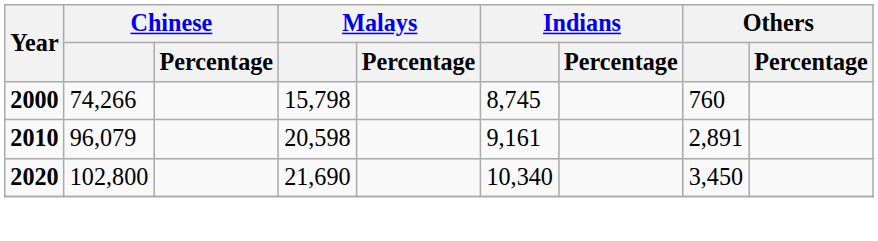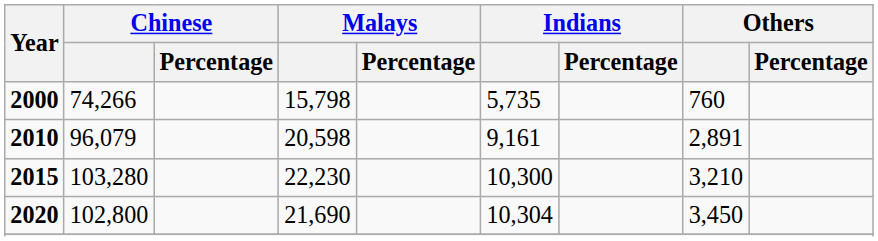 <table class="wikitable sortable">
 <tr>
 <th rowspan="2">Year</th>
 <th colspan="2"><a href='#'>Chinese</a></th>
 <th colspan="2"><a href='#'>Malays</a></th>
 <th colspan="2"><a href='#'>Indians</a></th>
 <th colspan="2">Others</th>
 </tr>
 <tr>
 <th><a href='#'></a></th>
 <th>Percentage</th>
 <th></th>
 <th>Percentage</th>
 <th></th>
 <th>Percentage</th>
 <th></th>
 <th>Percentage</th>
 </tr>
 <tr>
 <td><strong>2000</strong></td>
 <td>74,266</td>
 <td></td>
 <td>15,798</td>
 <td></td>
-<td>8,745</td>
+<td>5,735</td>
 <td></td>
 <td>760</td>
 <td></td>
 </tr>
 <tr>
 <td><strong>2010</strong></td>
 <td>96,079</td>
 <td></td>
 <td>20,598</td>
 <td></td>
 <td>9,161</td>
 <td></td>
 <td>2,891</td>
 <td></td>
 </tr>
 <tr>
+<td><strong>2015</strong></td>
+<td>103,280</td>
+<td></td>
+<td>22,230</td>
+<td></td>
+<td>10,300</td>
+<td></td>
+<td>3,210</td>
+<td></td>
+</tr>
+<tr>
 <td><strong>2020</strong></td>
 <td>102,800</td>
 <td></td>
 <td>21,690</td>
 <td></td>
-<td>10,340</td>
+<td>10,304</td>
 <td></td>
 <td>3,450</td>
 <td></td>
 </tr>
 <tr>
 </tr>
 <tr class="sortbottom">
 </tr>
 </table>
